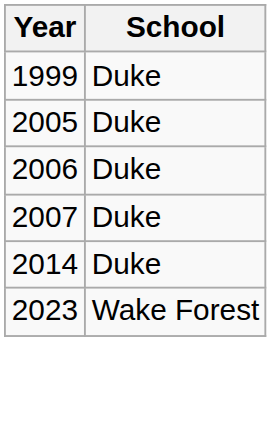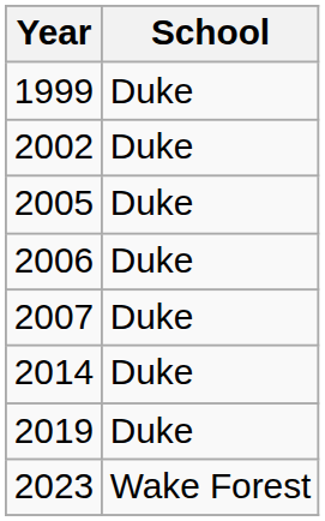 <table class="wikitable">
 <tr>
 <th>Year</th>
 <th>School</th>
 </tr>
 <tr>
 <td>1999</td>
+<td>Duke</td>
+</tr>
+<tr>
+<td>2002</td>
 <td>Duke</td>
 </tr>
 <tr>
 <td>2005</td>
 <td>Duke</td>
 </tr>
 <tr>
 <td>2006</td>
 <td>Duke</td>
 </tr>
 <tr>
 <td>2007</td>
 <td>Duke</td>
 </tr>
 <tr>
 <td>2014</td>
 <td>Duke</td>
 </tr>
 <tr>
+<td>2019</td>
+<td>Duke</td>
+</tr>
+<tr>
 <td>2023</td>
 <td>Wake Forest</td>
 </tr>
 </table>
